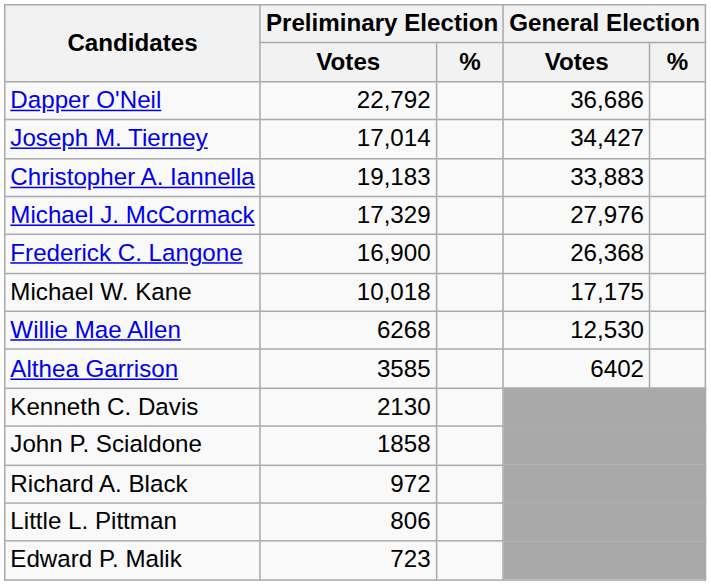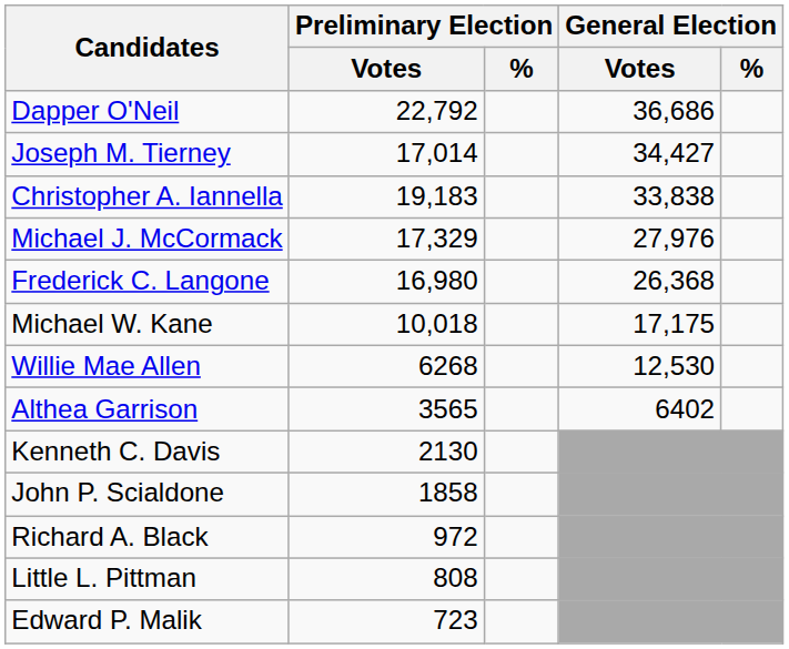 <table class=wikitable>
 <tr>
 <th colspan=1 rowspan=2><strong>Candidates</strong></th>
 <th colspan=2><strong>Preliminary Election</strong></th>
 <th colspan=2><strong>General Election</strong></th>
 </tr>
 <tr>
 <th>Votes</th>
 <th>%</th>
 <th>Votes</th>
 <th>%</th>
 </tr>
 <tr>
 <td><a href='#'>Dapper O'Neil</a></td>
 <td align="right">22,792</td>
 <td align="right"></td>
 <td align="right">36,686</td>
 <td align="right"></td>
 </tr>
 <tr>
 <td><a href='#'>Joseph M. Tierney</a></td>
 <td align="right">17,014</td>
 <td align="right"></td>
 <td align="right">34,427</td>
 <td align="right"></td>
 </tr>
 <tr>
 <td><a href='#'>Christopher A. Iannella</a></td>
 <td align="right">19,183</td>
 <td align="right"></td>
-<td align="right">33,883</td>
+<td align="right">33,838</td>
 <td align="right"></td>
 </tr>
 <tr>
 <td><a href='#'>Michael J. McCormack</a></td>
 <td align="right">17,329</td>
 <td align="right"></td>
 <td align="right">27,976</td>
 <td align="right"></td>
 </tr>
 <tr>
 <td><a href='#'>Frederick C. Langone</a></td>
-<td align="right">16,900</td>
+<td align="right">16,980</td>
 <td align="right"></td>
 <td align="right">26,368</td>
 <td align="right"></td>
 </tr>
 <tr>
 <td>Michael W. Kane</td>
 <td align="right">10,018</td>
 <td align="right"></td>
 <td align="right">17,175</td>
 <td align="right"></td>
 </tr>
 <tr>
 <td><a href='#'>Willie Mae Allen</a></td>
 <td align="right">6268</td>
 <td align="right"></td>
 <td align="right">12,530</td>
 <td align="right"></td>
 </tr>
 <tr>
 <td><a href='#'>Althea Garrison</a></td>
-<td align="right">3585</td>
+<td align="right">3565</td>
 <td align="right"></td>
 <td align="right">6402</td>
 <td align="right"></td>
 </tr>
 <tr>
 <td>Kenneth C. Davis</td>
 <td align="right">2130</td>
 <td align="right"></td>
 <td colspan=2 bgcolor=darkgray> </td>
 </tr>
 <tr>
 <td>John P. Scialdone</td>
 <td align="right">1858</td>
 <td align="right"></td>
 <td colspan=2 bgcolor=darkgray> </td>
 </tr>
 <tr>
 <td>Richard A. Black</td>
 <td align="right">972</td>
 <td align="right"></td>
 <td colspan=2 bgcolor=darkgray> </td>
 </tr>
 <tr>
 <td>Little L. Pittman</td>
-<td align="right">806</td>
+<td align="right">808</td>
 <td align="right"></td>
 <td colspan=2 bgcolor=darkgray> </td>
 </tr>
 <tr>
 <td>Edward P. Malik</td>
 <td align="right">723</td>
 <td align="right"></td>
 <td colspan=2 bgcolor=darkgray> </td>
 </tr>
 </table>
